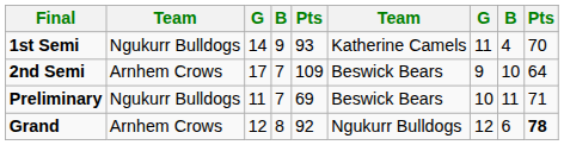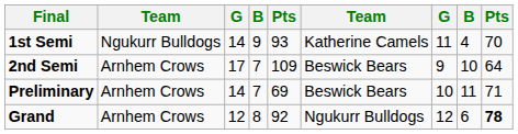 <table class="wikitable">
 <tr>
 <th style="color:green">Final</th>
 <th style="color:green">Team</th>
 <th style="color:green">G</th>
 <th style="color:green">B</th>
 <th style="color:green">Pts</th>
 <th style="color:green">Team</th>
 <th style="color:green">G</th>
 <th style="color:green">B</th>
 <th style="color:green">Pts</th>
 </tr>
 <tr>
 <td><strong>1st Semi</strong></td>
 <td>Ngukurr Bulldogs</td>
 <td>14</td>
 <td>9</td>
 <td>93</td>
 <td>Katherine Camels</td>
 <td>11</td>
 <td>4</td>
 <td>70</td>
 </tr>
 <tr>
 <td><strong>2nd Semi</strong></td>
 <td>Arnhem Crows</td>
 <td>17</td>
 <td>7</td>
 <td>109</td>
 <td>Beswick Bears</td>
 <td>9</td>
 <td>10</td>
 <td>64</td>
 </tr>
 <tr>
 <td><strong>Preliminary</strong></td>
-<td>Ngukurr Bulldogs</td>
-<td>11</td>
+<td>Arnhem Crows</td>
+<td>14</td>
 <td>7</td>
 <td>69</td>
 <td>Beswick Bears</td>
 <td>10</td>
 <td>11</td>
 <td>71</td>
 </tr>
 <tr>
 <td><strong>Grand</strong></td>
 <td>Arnhem Crows</td>
 <td>12</td>
 <td>8</td>
 <td>92</td>
 <td>Ngukurr Bulldogs</td>
 <td>12</td>
 <td>6</td>
 <td><strong>78</strong></td>
 </tr>
 </table>
